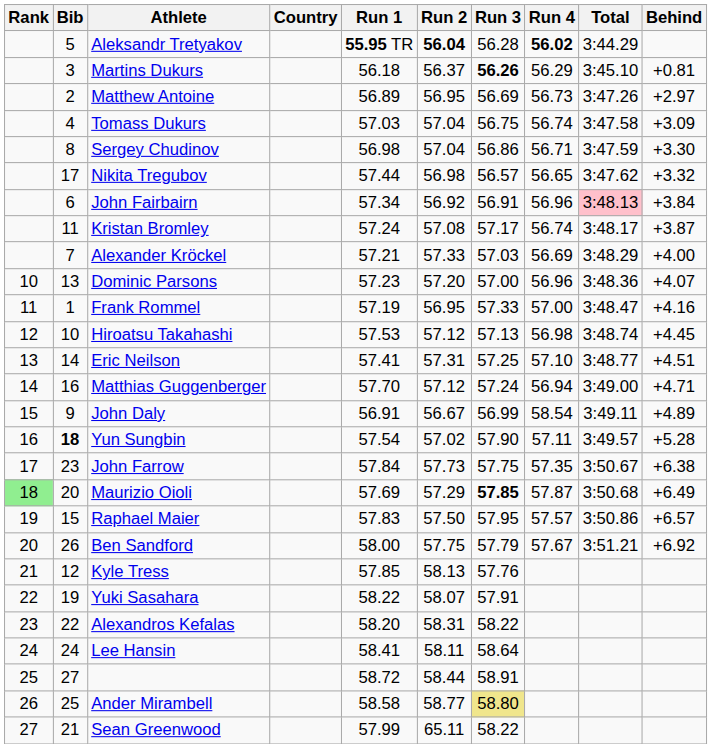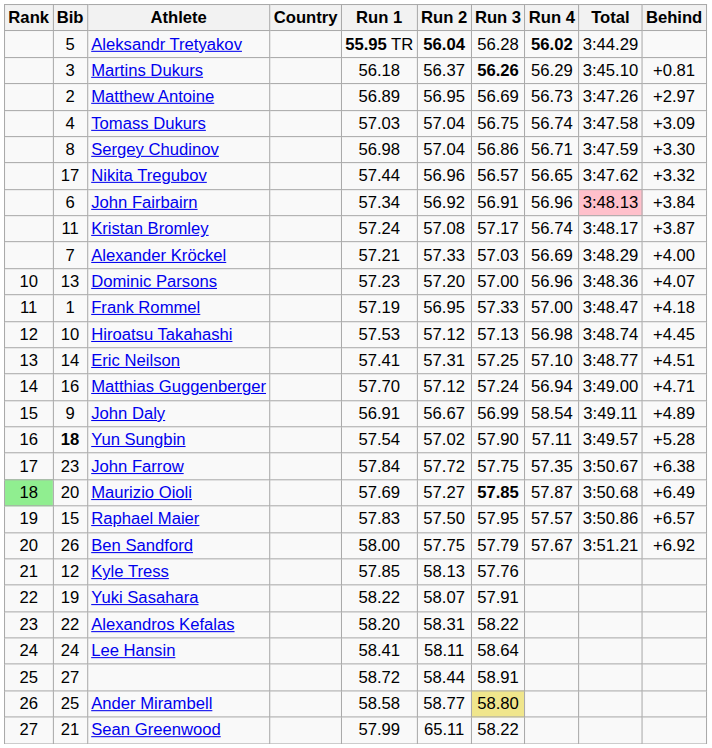 <table class="wikitable sortable" style="text-align:center">
 <tr>
 <th>Rank</th>
 <th>Bib</th>
 <th>Athlete</th>
 <th>Country</th>
 <th>Run 1</th>
 <th>Run 2</th>
 <th>Run 3</th>
 <th>Run 4</th>
 <th>Total</th>
 <th>Behind</th>
 </tr>
 <tr>
 <td></td>
 <td>5</td>
 <td align=left><a href='#'>Aleksandr Tretyakov</a></td>
 <td align=left></td>
 <td><strong>55.95</strong> TR</td>
 <td><strong>56.04</strong></td>
 <td>56.28</td>
 <td><strong>56.02</strong></td>
 <td>3:44.29</td>
 <td></td>
 </tr>
 <tr>
 <td></td>
 <td>3</td>
 <td align=left><a href='#'>Martins Dukurs</a></td>
 <td align=left></td>
 <td>56.18</td>
 <td>56.37</td>
 <td><strong>56.26</strong></td>
 <td>56.29</td>
 <td>3:45.10</td>
 <td>+0.81</td>
 </tr>
 <tr>
 <td></td>
 <td>2</td>
 <td align=left><a href='#'>Matthew Antoine</a></td>
 <td align=left></td>
 <td>56.89</td>
 <td>56.95</td>
 <td>56.69</td>
 <td>56.73</td>
 <td>3:47.26</td>
 <td>+2.97</td>
 </tr>
 <tr>
 <td></td>
 <td>4</td>
 <td align=left><a href='#'>Tomass Dukurs</a></td>
 <td align=left></td>
 <td>57.03</td>
 <td>57.04</td>
 <td>56.75</td>
 <td>56.74</td>
 <td>3:47.58</td>
 <td>+3.09</td>
 </tr>
 <tr>
 <td></td>
 <td>8</td>
 <td align=left><a href='#'>Sergey Chudinov</a></td>
 <td align=left></td>
 <td>56.98</td>
 <td>57.04</td>
 <td>56.86</td>
 <td>56.71</td>
 <td>3:47.59</td>
 <td>+3.30</td>
 </tr>
 <tr>
 <td></td>
 <td>17</td>
 <td align=left><a href='#'>Nikita Tregubov</a></td>
 <td align=left></td>
 <td>57.44</td>
-<td>56.98</td>
+<td>56.96</td>
 <td>56.57</td>
 <td>56.65</td>
 <td>3:47.62</td>
 <td>+3.32</td>
 </tr>
 <tr>
 <td></td>
 <td>6</td>
 <td align=left><a href='#'>John Fairbairn</a></td>
 <td align=left></td>
 <td>57.34</td>
 <td>56.92</td>
 <td>56.91</td>
 <td>56.96</td>
 <td style="background: pink;">3:48.13</td>
 <td>+3.84</td>
 </tr>
 <tr>
 <td></td>
 <td>11</td>
 <td align=left><a href='#'>Kristan Bromley</a></td>
 <td align=left></td>
 <td>57.24</td>
 <td>57.08</td>
 <td>57.17</td>
 <td>56.74</td>
 <td>3:48.17</td>
 <td>+3.87</td>
 </tr>
 <tr>
 <td></td>
 <td>7</td>
 <td align=left><a href='#'>Alexander Kröckel</a></td>
 <td align=left></td>
 <td>57.21</td>
 <td>57.33</td>
 <td>57.03</td>
 <td>56.69</td>
 <td>3:48.29</td>
 <td>+4.00</td>
 </tr>
 <tr>
 <td>10</td>
 <td>13</td>
 <td align=left><a href='#'>Dominic Parsons</a></td>
 <td align=left></td>
 <td>57.23</td>
 <td>57.20</td>
 <td>57.00</td>
 <td>56.96</td>
 <td>3:48.36</td>
 <td>+4.07</td>
 </tr>
 <tr>
 <td>11</td>
 <td>1</td>
 <td align=left><a href='#'>Frank Rommel</a></td>
 <td align=left></td>
 <td>57.19</td>
 <td>56.95</td>
 <td>57.33</td>
 <td>57.00</td>
 <td>3:48.47</td>
-<td>+4.16</td>
+<td>+4.18</td>
 </tr>
 <tr>
 <td>12</td>
 <td>10</td>
 <td align=left><a href='#'>Hiroatsu Takahashi</a></td>
 <td align=left></td>
 <td>57.53</td>
 <td>57.12</td>
 <td>57.13</td>
 <td>56.98</td>
 <td>3:48.74</td>
 <td>+4.45</td>
 </tr>
 <tr>
 <td>13</td>
 <td>14</td>
 <td align=left><a href='#'>Eric Neilson</a></td>
 <td align=left></td>
 <td>57.41</td>
 <td>57.31</td>
 <td>57.25</td>
 <td>57.10</td>
 <td>3:48.77</td>
 <td>+4.51</td>
 </tr>
 <tr>
 <td>14</td>
 <td>16</td>
 <td align=left><a href='#'>Matthias Guggenberger</a></td>
 <td align=left></td>
 <td>57.70</td>
 <td>57.12</td>
 <td>57.24</td>
 <td>56.94</td>
 <td>3:49.00</td>
 <td>+4.71</td>
 </tr>
 <tr>
 <td>15</td>
 <td>9</td>
 <td align=left><a href='#'>John Daly</a></td>
 <td align=left></td>
 <td>56.91</td>
 <td>56.67</td>
 <td>56.99</td>
 <td>58.54</td>
 <td>3:49.11</td>
 <td>+4.89</td>
 </tr>
 <tr>
 <td>16</td>
 <td><strong>18</strong></td>
 <td align=left><a href='#'>Yun Sungbin</a></td>
 <td align=left></td>
 <td>57.54</td>
 <td>57.02</td>
 <td>57.90</td>
 <td>57.11</td>
 <td>3:49.57</td>
 <td>+5.28</td>
 </tr>
 <tr>
 <td>17</td>
 <td>23</td>
 <td align=left><a href='#'>John Farrow</a></td>
 <td align=left></td>
 <td>57.84</td>
-<td>57.73</td>
+<td>57.72</td>
 <td>57.75</td>
 <td>57.35</td>
 <td>3:50.67</td>
 <td>+6.38</td>
 </tr>
 <tr>
 <td style="background: lightgreen;">18</td>
 <td>20</td>
 <td align=left><a href='#'>Maurizio Oioli</a></td>
 <td align=left></td>
 <td>57.69</td>
-<td>57.29</td>
+<td>57.27</td>
 <td><strong>57.85</strong></td>
 <td>57.87</td>
 <td>3:50.68</td>
 <td>+6.49</td>
 </tr>
 <tr>
 <td>19</td>
 <td>15</td>
 <td align=left><a href='#'>Raphael Maier</a></td>
 <td align=left></td>
 <td>57.83</td>
 <td>57.50</td>
 <td>57.95</td>
 <td>57.57</td>
 <td>3:50.86</td>
 <td>+6.57</td>
 </tr>
 <tr>
 <td>20</td>
 <td>26</td>
 <td align=left><a href='#'>Ben Sandford</a></td>
 <td align=left></td>
 <td>58.00</td>
 <td>57.75</td>
 <td>57.79</td>
 <td>57.67</td>
 <td>3:51.21</td>
 <td>+6.92</td>
 </tr>
 <tr>
 <td>21</td>
 <td>12</td>
 <td align=left><a href='#'>Kyle Tress</a></td>
 <td align=left></td>
 <td>57.85</td>
 <td>58.13</td>
 <td>57.76</td>
 <td></td>
 <td></td>
 <td></td>
 </tr>
 <tr>
 <td>22</td>
 <td>19</td>
 <td align=left><a href='#'>Yuki Sasahara</a></td>
 <td align=left></td>
 <td>58.22</td>
 <td>58.07</td>
 <td>57.91</td>
 <td></td>
 <td></td>
 <td></td>
 </tr>
 <tr>
 <td>23</td>
 <td>22</td>
 <td align=left><a href='#'>Alexandros Kefalas</a></td>
 <td align=left></td>
 <td>58.20</td>
 <td>58.31</td>
 <td>58.22</td>
 <td></td>
 <td></td>
 <td></td>
 </tr>
 <tr>
 <td>24</td>
 <td>24</td>
 <td align=left><a href='#'>Lee Hansin</a></td>
 <td align=left></td>
 <td>58.41</td>
 <td>58.11</td>
 <td>58.64</td>
 <td></td>
 <td></td>
 <td></td>
 </tr>
 <tr>
 <td>25</td>
 <td>27</td>
 <td align=left></td>
 <td align=left></td>
 <td>58.72</td>
 <td>58.44</td>
 <td>58.91</td>
 <td></td>
 <td></td>
 <td></td>
 </tr>
 <tr>
 <td>26</td>
 <td>25</td>
 <td align=left><a href='#'>Ander Mirambell</a></td>
 <td align=left></td>
 <td>58.58</td>
 <td>58.77</td>
 <td style="background: khaki;">58.80</td>
 <td></td>
 <td></td>
 <td></td>
 </tr>
 <tr>
 <td>27</td>
 <td>21</td>
 <td align=left><a href='#'>Sean Greenwood</a></td>
 <td align=left></td>
 <td>57.99</td>
 <td>65.11</td>
 <td>58.22</td>
 <td></td>
 <td></td>
 <td></td>
 </tr>
 </table>
